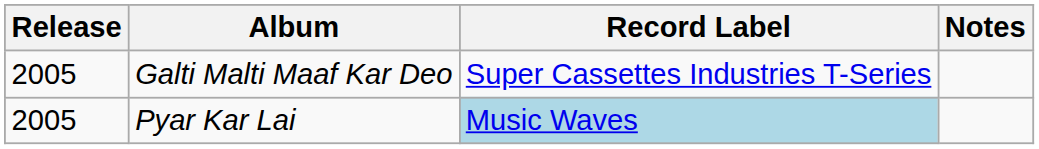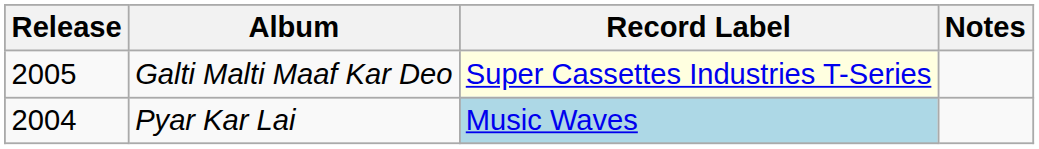 <table class="wikitable">
 <tr>
 <th>Release</th>
 <th>Album</th>
 <th>Record Label</th>
 <th>Notes</th>
 </tr>
 <tr>
 <td>2005</td>
 <td><em>Galti Malti Maaf Kar Deo</em></td>
-<td><a href='#'>Super Cassettes Industries T-Series</a></td>
+<td style="background: lightyellow;"><a href='#'>Super Cassettes Industries T-Series</a></td>
 <td></td>
 </tr>
 <tr>
-<td>2005</td>
+<td>2004</td>
 <td><em>Pyar Kar Lai</em></td>
 <td style="background: lightblue;"><a href='#'>Music Waves</a></td>
 <td></td>
 </tr>
 </table>
